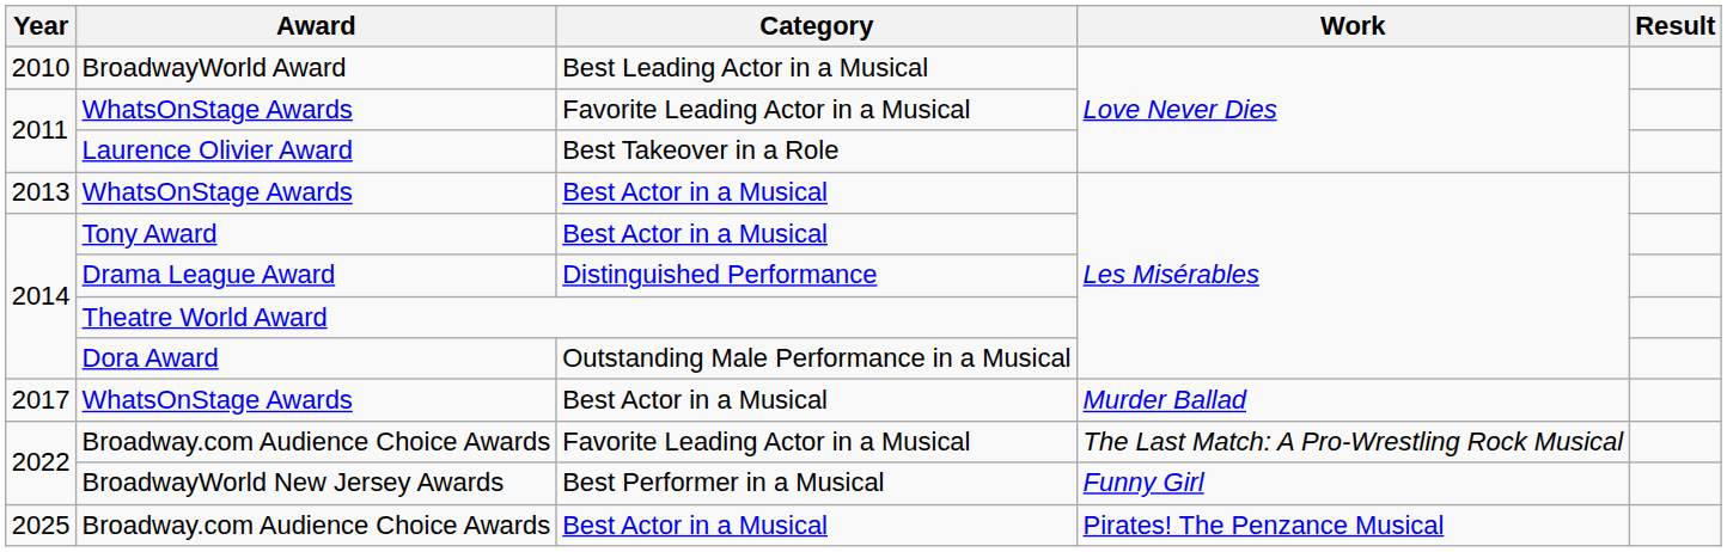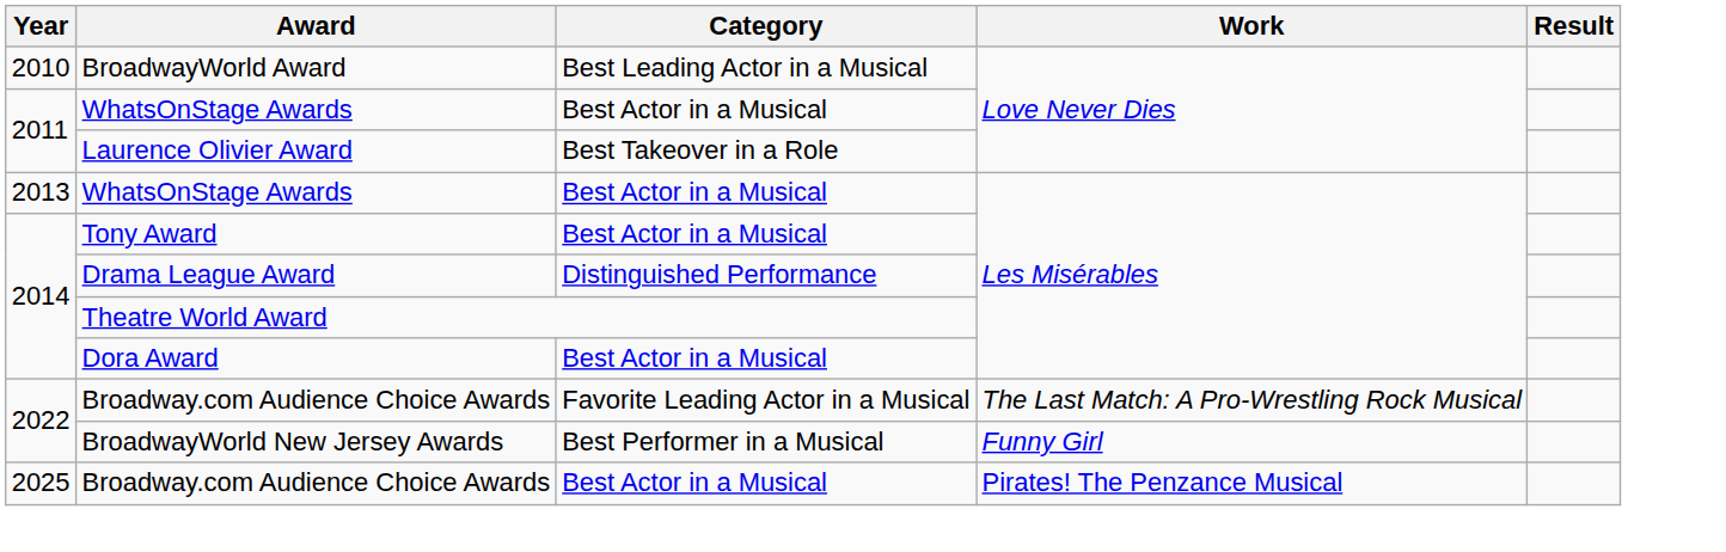 <table class="wikitable">
 <tr>
 <th scope="col">Year</th>
 <th scope="col">Award</th>
 <th scope="col">Category</th>
 <th scope="col">Work</th>
 <th scope="col">Result</th>
 </tr>
 <tr>
 <td>2010</td>
 <td>BroadwayWorld Award</td>
 <td>Best Leading Actor in a Musical</td>
 <td rowspan="3"><em><a href='#'>Love Never Dies</a></em></td>
 <td></td>
 </tr>
 <tr>
 <td rowspan="2">2011</td>
 <td><a href='#'>WhatsOnStage Awards</a></td>
-<td>Favorite Leading Actor in a Musical</td>
+<td>Best Actor in a Musical</td>
 <td></td>
 </tr>
 <tr>
 <td><a href='#'>Laurence Olivier Award</a></td>
 <td>Best Takeover in a Role</td>
 <td></td>
 </tr>
 <tr>
 <td>2013</td>
 <td><a href='#'>WhatsOnStage Awards</a></td>
 <td><a href='#'>Best Actor in a Musical</a></td>
 <td rowspan="5"><em><a href='#'>Les Misérables</a></em></td>
 <td></td>
 </tr>
 <tr>
 <td rowspan="4">2014</td>
 <td><a href='#'>Tony Award</a></td>
 <td><a href='#'>Best Actor in a Musical</a></td>
 <td></td>
 </tr>
 <tr>
 <td><a href='#'>Drama League Award</a></td>
 <td><a href='#'>Distinguished Performance</a></td>
 <td></td>
 </tr>
 <tr>
 <td colspan="2"><a href='#'>Theatre World Award</a></td>
 <td></td>
 </tr>
 <tr>
 <td><a href='#'>Dora Award</a></td>
-<td>Outstanding Male Performance in a Musical</td>
-<td></td>
-</tr>
-<tr>
-<td>2017</td>
-<td><a href='#'>WhatsOnStage Awards</a></td>
-<td>Best Actor in a Musical</td>
-<td><em><a href='#'>Murder Ballad</a></em></td>
+<td><a href='#'>Best Actor in a Musical</a></td>
 <td></td>
 </tr>
 <tr>
 <td rowspan=2>2022</td>
 <td>Broadway.com Audience Choice Awards</td>
 <td>Favorite Leading Actor in a Musical</td>
 <td><em>The Last Match: A Pro-Wrestling Rock Musical</em></td>
 <td></td>
 </tr>
 <tr>
 <td>BroadwayWorld New Jersey Awards</td>
 <td>Best Performer in a Musical</td>
 <td><em><a href='#'>Funny Girl</a></em></td>
 <td></td>
 </tr>
 <tr>
 <td>2025</td>
 <td>Broadway.com Audience Choice Awards</td>
 <td><a href='#'>Best Actor in a Musical</a></td>
 <td><a href='#'>Pirates! The Penzance Musical</a></td>
 <td></td>
 </tr>
 </table>
